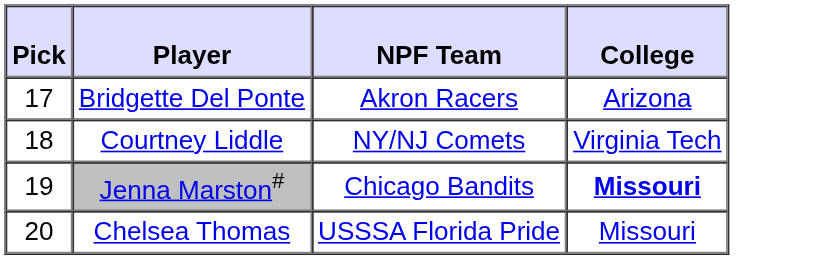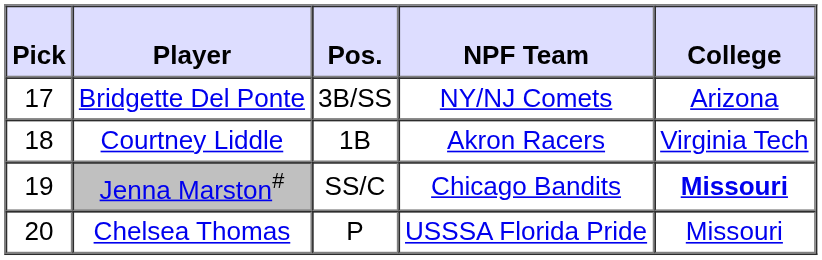 <table border="1" cellpadding="3" cellspacing="0" style="text-align:center;">
 <tr>
 <th style="background:#ddf;"><br>Pick</th>
 <th style="background:#ddf;"><br>Player</th>
+<th style="background:#ddf;"><br>Pos.</th>
 <th style="background:#ddf;"><br>NPF Team</th>
 <th style="background:#ddf;"><br>College</th>
 </tr>
 <tr>
 <td>17</td>
 <td><a href='#'>Bridgette Del Ponte</a></td>
-<td><a href='#'>Akron Racers</a></td>
+<td>3B/SS</td>
+<td><a href='#'>NY/NJ Comets</a></td>
 <td><a href='#'>Arizona</a></td>
 </tr>
 <tr>
 <td>18</td>
 <td><a href='#'>Courtney Liddle</a></td>
-<td><a href='#'>NY/NJ Comets</a></td>
+<td>1B</td>
+<td><a href='#'>Akron Racers</a></td>
 <td><a href='#'>Virginia Tech</a></td>
 </tr>
 <tr>
 <td>19</td>
 <td style="background:#C0C0C0;"><a href='#'>Jenna Marston</a><sup>#</sup></td>
+<td>SS/C</td>
 <td><a href='#'>Chicago Bandits</a></td>
 <td><strong><a href='#'>Missouri</a></strong></td>
 </tr>
 <tr>
 <td>20</td>
 <td><a href='#'>Chelsea Thomas</a></td>
+<td>P</td>
 <td><a href='#'>USSSA Florida Pride</a></td>
 <td><a href='#'>Missouri</a></td>
 </tr>
 </table>
